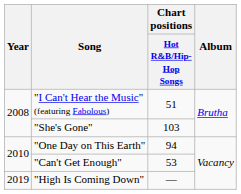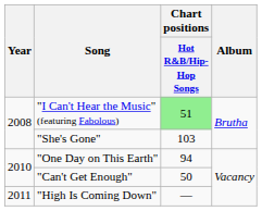 <table class="wikitable">
 <tr>
 <th Rowspan=2>Year</th>
 <th Rowspan=2>Song</th>
 <th Colspan=1>Chart<br>positions</th>
 <th Rowspan=2>Album</th>
 </tr>
 <tr>
 <th width=35><small><a href='#'>Hot R&B/Hip-Hop Songs</a></small></th>
 </tr>
 <tr>
 <td Rowspan=2>2008</td>
 <td>"<a href='#'>I Can't Hear the Music</a>" <br><small>(featuring <a href='#'>Fabolous</a>)</small></td>
-<td align=center>51</td>
+<td align=center style="background: lightgreen;">51</td>
 <td Rowspan=2><em><a href='#'>Brutha</a></em></td>
 </tr>
 <tr>
 <td>"She's Gone"</td>
 <td align=center>103</td>
 </tr>
 <tr>
 <td Rowspan=2>2010</td>
 <td>"One Day on This Earth"</td>
 <td align=center>94</td>
 <td Rowspan=3><em>Vacancy</em></td>
 </tr>
 <tr>
 <td>"Can't Get Enough"</td>
-<td align=center>53</td>
+<td align=center>50</td>
 </tr>
 <tr>
-<td>2019</td>
+<td>2011</td>
 <td>"High Is Coming Down"</td>
 <td style="text-align:center;">—</td>
 </tr>
 </table>
